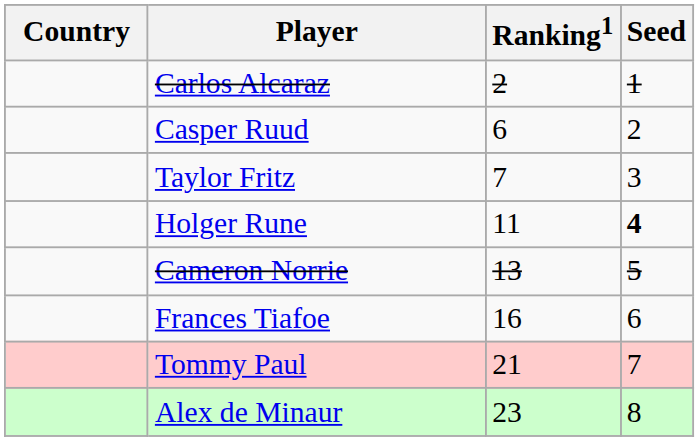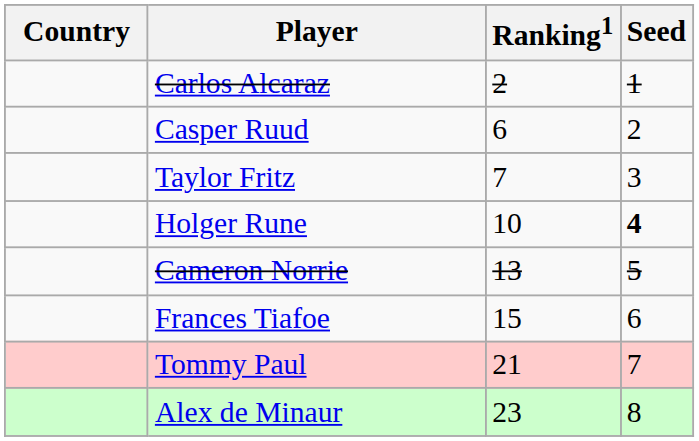 <table class="sortable wikitable">
 <tr>
 <th width="70">Country</th>
 <th width="175">Player</th>
 <th>Ranking<sup>1</sup></th>
 <th>Seed</th>
 </tr>
 <tr>
 <td><s></s></td>
 <td><s><a href='#'>Carlos Alcaraz</a></s></td>
 <td><s>2</s></td>
 <td><s>1</s></td>
 </tr>
 <tr>
 <td></td>
 <td><a href='#'>Casper Ruud</a></td>
 <td>6</td>
 <td>2</td>
 </tr>
 <tr>
 <td></td>
 <td><a href='#'>Taylor Fritz</a></td>
 <td>7</td>
 <td>3</td>
 </tr>
 <tr>
 <td></td>
 <td><a href='#'>Holger Rune</a></td>
-<td>11</td>
+<td>10</td>
 <td><strong>4</strong></td>
 </tr>
 <tr>
 <td><s></s></td>
 <td><s><a href='#'>Cameron Norrie</a></s></td>
 <td><s>13</s></td>
 <td><s>5</s></td>
 </tr>
 <tr>
 <td></td>
 <td><a href='#'>Frances Tiafoe</a></td>
-<td>16</td>
+<td>15</td>
 <td>6</td>
 </tr>
 <tr bgcolor=#fcc>
 <td></td>
 <td><a href='#'>Tommy Paul</a></td>
 <td>21</td>
 <td>7</td>
 </tr>
 <tr bgcolor=#cfc>
 <td></td>
 <td><a href='#'>Alex de Minaur</a></td>
 <td>23</td>
 <td>8</td>
 </tr>
 </table>
